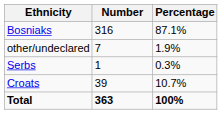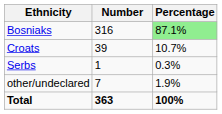 <table class="wikitable">
 <tr>
 <th width="100px">Ethnicity</th>
 <th width="80px">Number</th>
 <th width="80px">Percentage</th>
 </tr>
 <tr>
 <td><a href='#'>Bosniaks</a></td>
 <td>316</td>
-<td>87.1%</td>
+<td style="background: lightgreen;">87.1%</td>
+</tr>
+<tr>
+<td><a href='#'>Croats</a></td>
+<td>39</td>
+<td>10.7%</td>
+</tr>
+<tr>
+<td><a href='#'>Serbs</a></td>
+<td>1</td>
+<td>0.3%</td>
 </tr>
 <tr>
 <td>other/undeclared</td>
 <td>7</td>
 <td>1.9%</td>
 </tr>
 <tr>
-<td><a href='#'>Serbs</a></td>
-<td>1</td>
-<td>0.3%</td>
-</tr>
-<tr>
-<td><a href='#'>Croats</a></td>
-<td>39</td>
-<td>10.7%</td>
-</tr>
-<tr>
 <td><strong>Total</strong></td>
 <td><strong>363</strong></td>
 <td><strong>100%</strong></td>
 </tr>
 </table>
